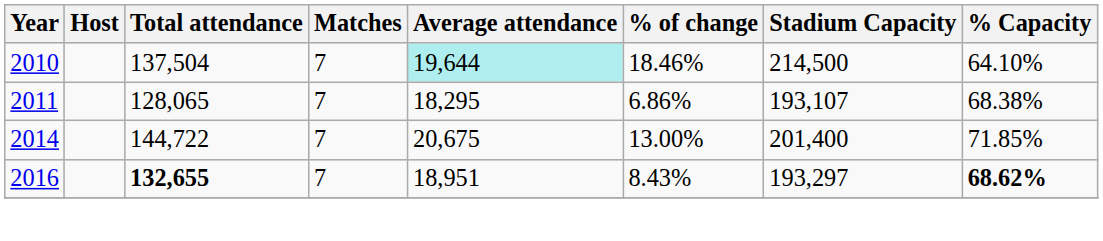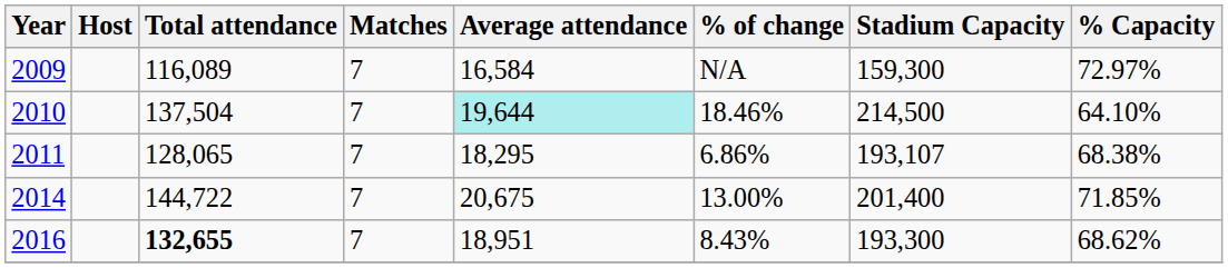 <table class="wikitable sortable">
 <tr>
 <th>Year</th>
 <th>Host</th>
 <th>Total attendance</th>
 <th>Matches</th>
 <th>Average attendance</th>
 <th>% of change</th>
 <th>Stadium Capacity</th>
 <th>% Capacity</th>
+</tr>
+<tr>
+<td><a href='#'>2009</a></td>
+<td><br></td>
+<td>116,089</td>
+<td>7</td>
+<td>16,584</td>
+<td>N/A</td>
+<td>159,300</td>
+<td>72.97%</td>
 </tr>
 <tr>
 <td><a href='#'>2010</a></td>
 <td><br></td>
 <td>137,504</td>
 <td>7</td>
 <td style="background: paleturquoise;">19,644</td>
 <td> 18.46%</td>
 <td>214,500</td>
 <td>64.10%</td>
 </tr>
 <tr>
 <td><a href='#'>2011</a></td>
 <td><br></td>
 <td>128,065</td>
 <td>7</td>
 <td>18,295</td>
 <td> 6.86%</td>
 <td>193,107</td>
 <td>68.38%</td>
 </tr>
 <tr>
 <td><a href='#'>2014</a></td>
 <td><br></td>
 <td>144,722</td>
 <td>7</td>
 <td>20,675</td>
 <td> 13.00%</td>
 <td>201,400</td>
 <td>71.85%</td>
 </tr>
 <tr>
 <td><a href='#'>2016</a></td>
 <td></td>
 <td><strong>132,655</strong></td>
 <td>7</td>
 <td>18,951</td>
 <td> 8.43%</td>
-<td>193,297</td>
-<td><strong>68.62%</strong></td>
+<td>193,300</td>
+<td>68.62%</td>
 </tr>
 <tr>
 </tr>
 </table>
